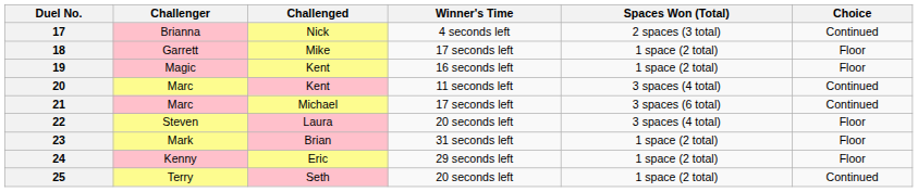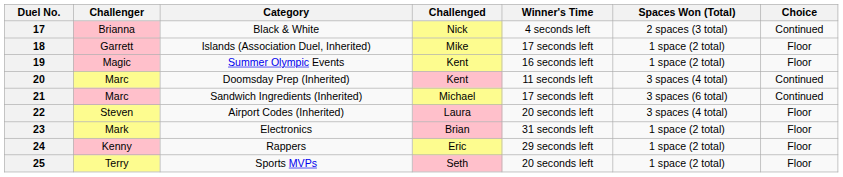 <table class="wikitable sortable mw-collapsible mw-collapsed" style="text-align:center; width:100%">
 <tr>
 <th scope="col">Duel No.</th>
 <th scope="col">Challenger</th>
+<th scope="col">Category</th>
 <th scope="col">Challenged</th>
 <th scope="col">Winner's Time</th>
 <th scope="col">Spaces Won (Total)</th>
 <th scope="col">Choice</th>
 </tr>
 <tr>
 <th>17</th>
 <td style="background:pink;">Brianna</td>
+<td>Black & White</td>
 <td style="background:#fdfc8f;">Nick</td>
 <td>4 seconds left</td>
 <td>2 spaces (3 total)</td>
 <td>Continued</td>
 </tr>
 <tr>
 <th>18</th>
 <td style="background:pink;">Garrett</td>
+<td>Islands (Association Duel, Inherited)</td>
 <td style="background:#fdfc8f;">Mike</td>
 <td>17 seconds left</td>
 <td>1 space (2 total)</td>
 <td>Floor</td>
 </tr>
 <tr>
 <th>19</th>
 <td style="background:pink;">Magic</td>
+<td><a href='#'>Summer Olympic</a> Events</td>
 <td style="background:#fdfc8f;">Kent</td>
 <td>16 seconds left</td>
 <td>1 space (2 total)</td>
 <td>Floor</td>
 </tr>
 <tr>
 <th>20</th>
 <td style="background:#fdfc8f;">Marc</td>
+<td>Doomsday Prep (Inherited)</td>
 <td style="background:pink;">Kent</td>
 <td>11 seconds left</td>
 <td>3 spaces (4 total)</td>
 <td>Continued</td>
 </tr>
 <tr>
 <th>21</th>
 <td style="background:pink;">Marc</td>
+<td>Sandwich Ingredients (Inherited)</td>
 <td style="background:#fdfc8f;">Michael</td>
 <td>17 seconds left</td>
 <td>3 spaces (6 total)</td>
 <td>Continued</td>
 </tr>
 <tr>
 <th>22</th>
 <td style="background:#fdfc8f;">Steven</td>
+<td>Airport Codes (Inherited)</td>
 <td style="background:pink;">Laura</td>
 <td>20 seconds left</td>
 <td>3 spaces (4 total)</td>
 <td>Floor</td>
 </tr>
 <tr>
 <th>23</th>
 <td style="background:#fdfc8f;">Mark</td>
+<td>Electronics</td>
 <td style="background:pink;">Brian</td>
 <td>31 seconds left</td>
 <td>1 space (2 total)</td>
 <td>Floor</td>
 </tr>
 <tr>
 <th>24</th>
 <td style="background:pink;">Kenny</td>
+<td>Rappers</td>
 <td style="background:#fdfc8f;">Eric</td>
 <td>29 seconds left</td>
 <td>1 space (2 total)</td>
 <td>Floor</td>
 </tr>
 <tr>
 <th>25</th>
 <td style="background:#fdfc8f;">Terry</td>
+<td>Sports <a href='#'>MVPs</a></td>
 <td style="background:pink;">Seth</td>
 <td>20 seconds left</td>
 <td>1 space (2 total)</td>
-<td>Continued</td>
+<td>Floor</td>
 </tr>
 </table>
